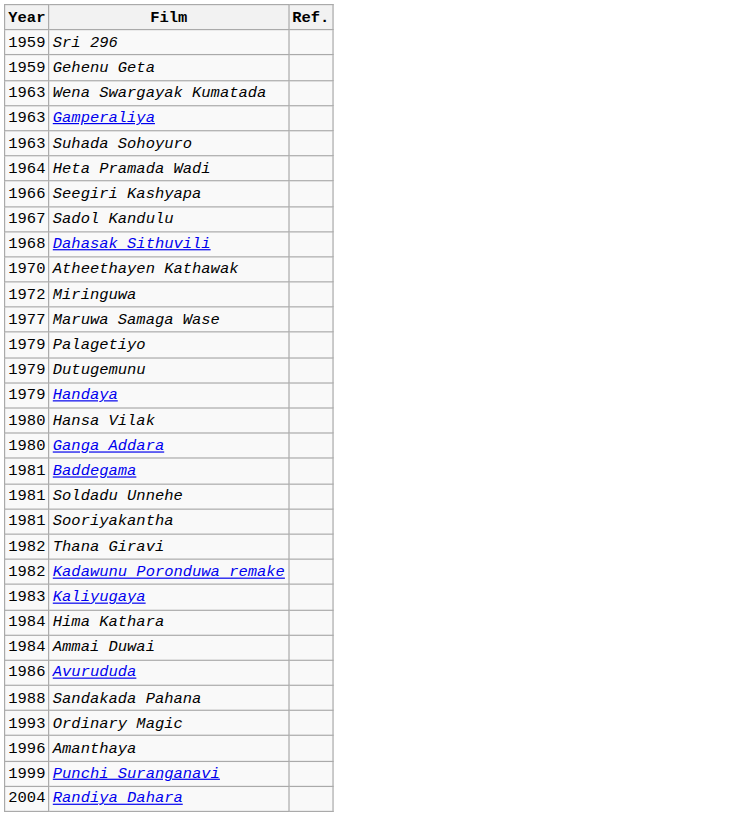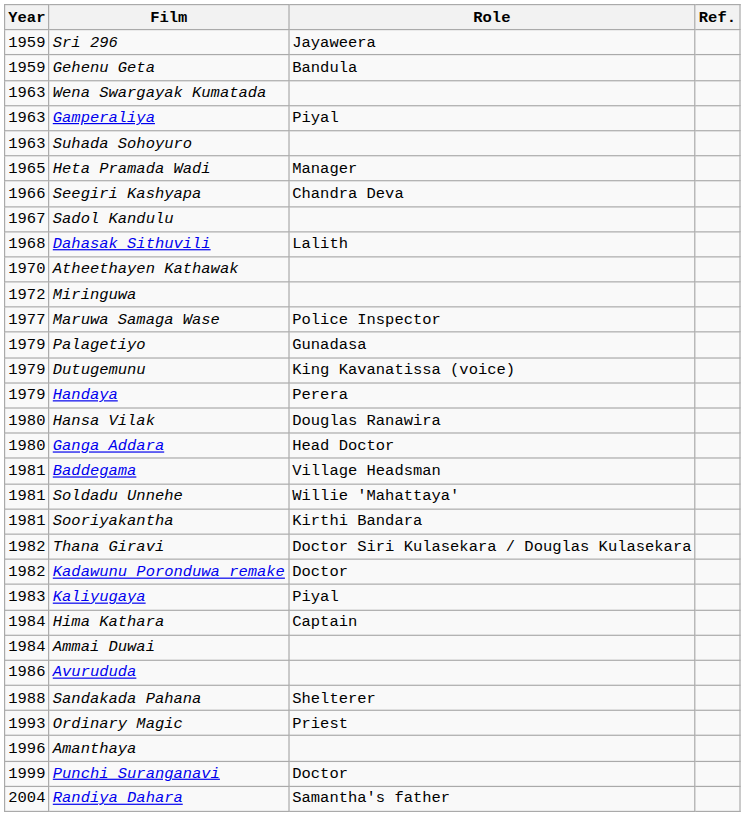 <table class="wikitable">
 <tr>
 <th>Year</th>
 <th>Film</th>
+<th>Role</th>
 <th>Ref.</th>
 </tr>
 <tr>
 <td>1959</td>
 <td><em>Sri 296</em></td>
+<td>Jayaweera</td>
 <td></td>
 </tr>
 <tr>
 <td>1959</td>
 <td><em>Gehenu Geta</em></td>
+<td>Bandula</td>
 <td></td>
 </tr>
 <tr>
 <td>1963</td>
 <td><em>Wena Swargayak Kumatada</em></td>
 <td></td>
+<td></td>
 </tr>
 <tr>
 <td>1963</td>
 <td><em><a href='#'>Gamperaliya</a></em></td>
+<td>Piyal</td>
 <td></td>
 </tr>
 <tr>
 <td>1963</td>
 <td><em>Suhada Sohoyuro</em></td>
 <td></td>
+<td></td>
 </tr>
 <tr>
-<td>1964</td>
+<td>1965</td>
 <td><em>Heta Pramada Wadi</em></td>
+<td>Manager</td>
 <td></td>
 </tr>
 <tr>
 <td>1966</td>
 <td><em>Seegiri Kashyapa</em></td>
+<td>Chandra Deva</td>
 <td></td>
 </tr>
 <tr>
 <td>1967</td>
 <td><em>Sadol Kandulu</em></td>
 <td></td>
+<td></td>
 </tr>
 <tr>
 <td>1968</td>
 <td><em><a href='#'>Dahasak Sithuvili</a></em></td>
+<td>Lalith</td>
 <td></td>
 </tr>
 <tr>
 <td>1970</td>
 <td><em>Atheethayen Kathawak</em></td>
 <td></td>
+<td></td>
 </tr>
 <tr>
 <td>1972</td>
 <td><em>Miringuwa</em></td>
 <td></td>
+<td></td>
 </tr>
 <tr>
 <td>1977</td>
 <td><em>Maruwa Samaga Wase</em></td>
+<td>Police Inspector</td>
 <td></td>
 </tr>
 <tr>
 <td>1979</td>
 <td><em>Palagetiyo</em></td>
+<td>Gunadasa</td>
 <td></td>
 </tr>
 <tr>
 <td>1979</td>
 <td><em>Dutugemunu</em></td>
+<td>King Kavanatissa (voice)</td>
 <td></td>
 </tr>
 <tr>
 <td>1979</td>
 <td><em><a href='#'>Handaya</a></em></td>
+<td>Perera</td>
 <td></td>
 </tr>
 <tr>
 <td>1980</td>
 <td><em>Hansa Vilak</em></td>
+<td>Douglas Ranawira</td>
 <td></td>
 </tr>
 <tr>
 <td>1980</td>
 <td><em><a href='#'>Ganga Addara</a></em></td>
+<td>Head Doctor</td>
 <td></td>
 </tr>
 <tr>
 <td>1981</td>
 <td><em><a href='#'>Baddegama</a></em></td>
+<td>Village Headsman</td>
 <td></td>
 </tr>
 <tr>
 <td>1981</td>
 <td><em>Soldadu Unnehe</em></td>
+<td>Willie 'Mahattaya'</td>
 <td></td>
 </tr>
 <tr>
 <td>1981</td>
 <td><em>Sooriyakantha</em></td>
+<td>Kirthi Bandara</td>
 <td></td>
 </tr>
 <tr>
 <td>1982</td>
 <td><em>Thana Giravi</em></td>
+<td>Doctor Siri Kulasekara / Douglas Kulasekara</td>
 <td></td>
 </tr>
 <tr>
 <td>1982</td>
 <td><em><a href='#'>Kadawunu Poronduwa remake</a></em></td>
+<td>Doctor</td>
 <td></td>
 </tr>
 <tr>
 <td>1983</td>
 <td><em><a href='#'>Kaliyugaya</a></em></td>
+<td>Piyal</td>
 <td></td>
 </tr>
 <tr>
 <td>1984</td>
 <td><em>Hima Kathara</em></td>
+<td>Captain</td>
 <td></td>
 </tr>
 <tr>
 <td>1984</td>
 <td><em>Ammai Duwai</em></td>
 <td></td>
+<td></td>
 </tr>
 <tr>
 <td>1986</td>
 <td><em><a href='#'>Avurududa</a></em></td>
 <td></td>
+<td></td>
 </tr>
 <tr>
 <td>1988</td>
 <td><em>Sandakada Pahana</em></td>
+<td>Shelterer</td>
 <td></td>
 </tr>
 <tr>
 <td>1993</td>
 <td><em>Ordinary Magic</em></td>
+<td>Priest</td>
 <td></td>
 </tr>
 <tr>
 <td>1996</td>
 <td><em>Amanthaya</em></td>
 <td></td>
+<td></td>
 </tr>
 <tr>
 <td>1999</td>
 <td><em><a href='#'>Punchi Suranganavi</a></em></td>
+<td>Doctor</td>
 <td></td>
 </tr>
 <tr>
 <td>2004</td>
 <td><em><a href='#'>Randiya Dahara</a></em></td>
+<td>Samantha's father</td>
 <td></td>
 </tr>
 </table>
